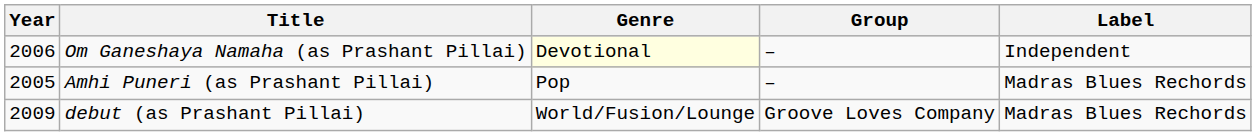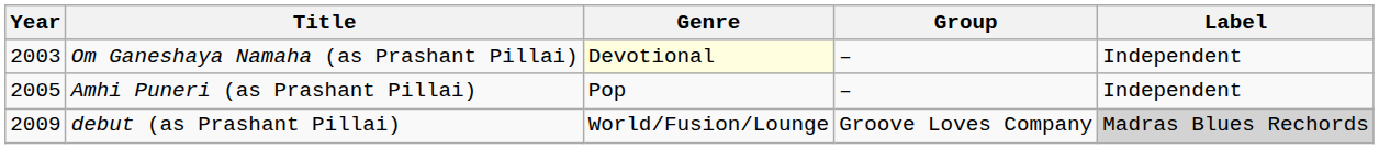 <table class="wikitable">
 <tr>
 <th>Year</th>
 <th>Title</th>
 <th>Genre</th>
 <th>Group</th>
 <th>Label</th>
 </tr>
 <tr>
-<td>2006</td>
+<td>2003</td>
 <td><em>Om Ganeshaya Namaha</em> (as Prashant Pillai)</td>
 <td style="background: lightyellow;">Devotional</td>
 <td>–</td>
 <td>Independent</td>
 </tr>
 <tr>
 <td>2005</td>
 <td><em>Amhi Puneri</em> (as Prashant Pillai)</td>
 <td>Pop</td>
 <td>–</td>
-<td>Madras Blues Rechords</td>
+<td>Independent</td>
 </tr>
 <tr>
 <td>2009</td>
 <td><em>debut</em> (as Prashant Pillai)</td>
 <td>World/Fusion/Lounge</td>
 <td>Groove Loves Company</td>
-<td>Madras Blues Rechords</td>
+<td style="background: lightgrey;">Madras Blues Rechords</td>
 </tr>
 </table>
